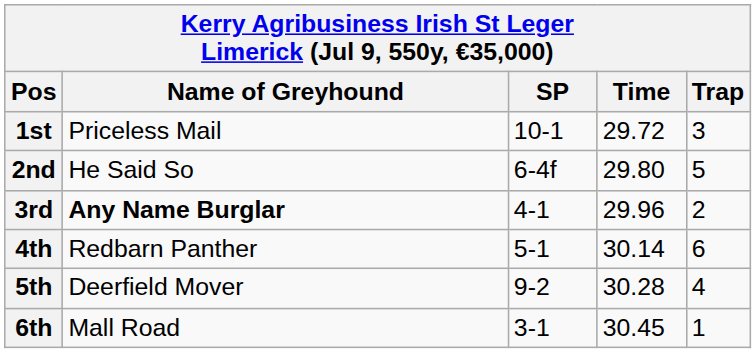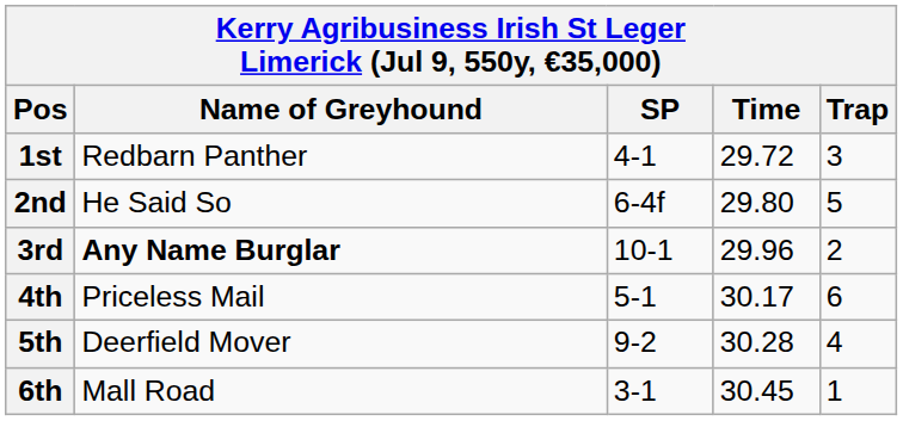 <table class="wikitable">
 <tr>
 <th colspan="6"><a href='#'>Kerry Agribusiness Irish St Leger</a><br> <a href='#'>Limerick</a> (Jul 9, 550y, €35,000)</th>
 </tr>
 <tr>
 <th width=30>Pos</th>
 <th width=280>Name of Greyhound</th>
 <th width=50>SP</th>
 <th width=50>Time</th>
 <th width=30>Trap</th>
 </tr>
 <tr>
 <th>1st</th>
-<td>Priceless Mail</td>
-<td>10-1</td>
+<td>Redbarn Panther </td>
+<td>4-1</td>
 <td>29.72</td>
 <td>3</td>
 </tr>
 <tr>
 <th>2nd</th>
 <td>He Said So</td>
 <td>6-4f</td>
 <td>29.80</td>
 <td>5</td>
 </tr>
 <tr>
 <th>3rd</th>
 <td><strong>Any Name Burglar</strong></td>
-<td>4-1</td>
+<td>10-1</td>
 <td>29.96</td>
 <td>2</td>
 </tr>
 <tr>
 <th>4th</th>
-<td>Redbarn Panther </td>
+<td>Priceless Mail</td>
 <td>5-1</td>
-<td>30.14</td>
+<td>30.17</td>
 <td>6</td>
 </tr>
 <tr>
 <th>5th</th>
 <td>Deerfield Mover</td>
 <td>9-2</td>
 <td>30.28</td>
 <td>4</td>
 </tr>
 <tr>
 <th>6th</th>
 <td>Mall Road</td>
 <td>3-1</td>
 <td>30.45</td>
 <td>1</td>
 </tr>
 </table>
